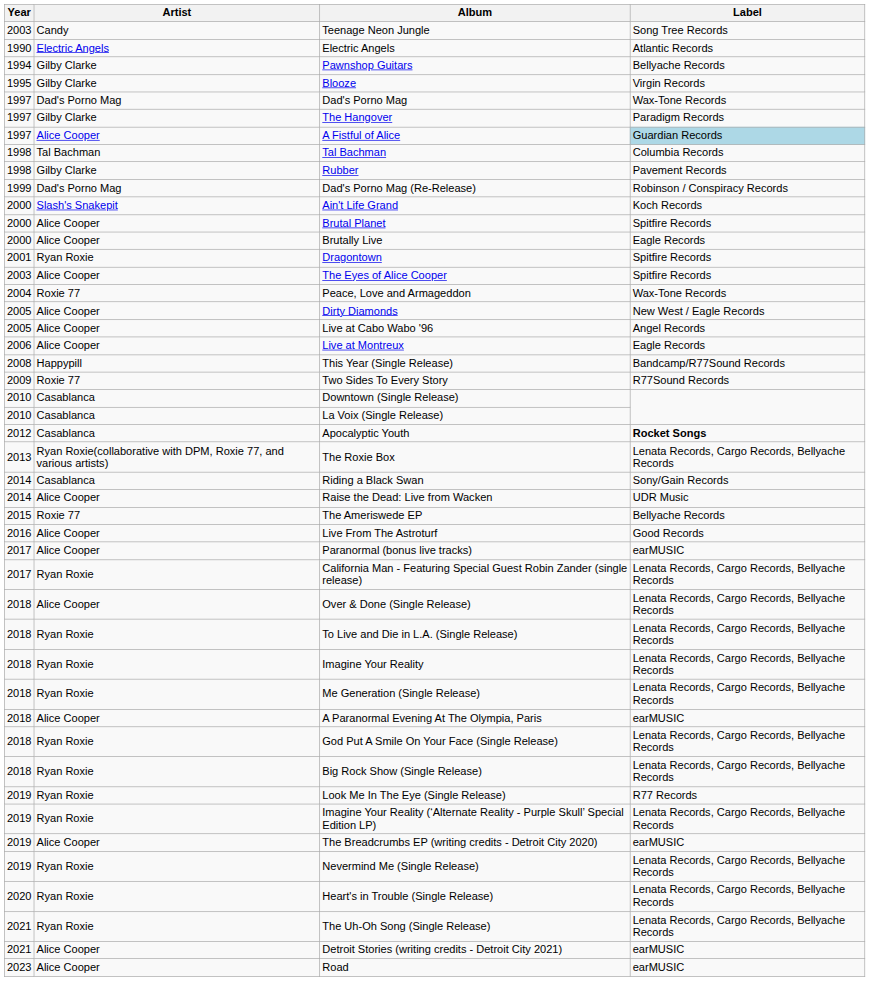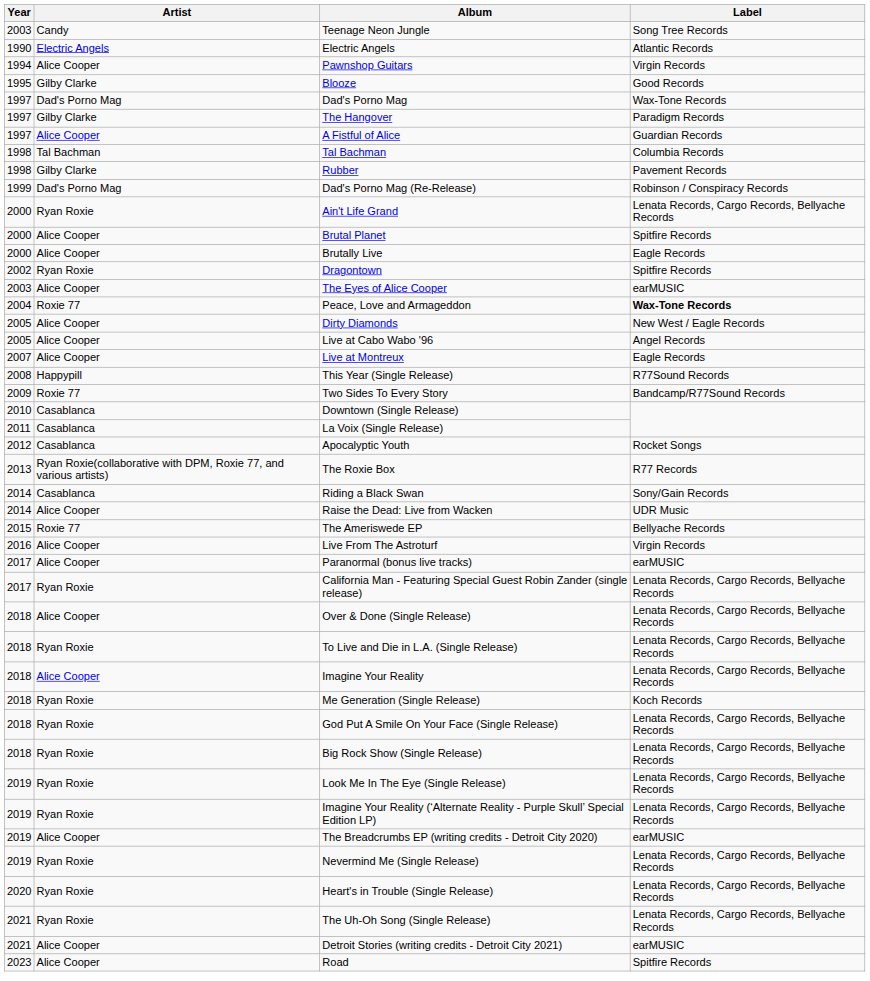 <table class="wikitable">
 <tr>
 <th>Year</th>
 <th>Artist</th>
 <th>Album</th>
 <th>Label</th>
 </tr>
 <tr>
 <td>2003</td>
 <td>Candy</td>
 <td>Teenage Neon Jungle</td>
 <td>Song Tree Records</td>
 </tr>
 <tr>
 <td>1990</td>
 <td><a href='#'>Electric Angels</a></td>
 <td>Electric Angels</td>
 <td>Atlantic Records</td>
 </tr>
 <tr>
 <td>1994</td>
-<td>Gilby Clarke</td>
+<td>Alice Cooper</td>
 <td><a href='#'>Pawnshop Guitars</a></td>
-<td>Bellyache Records</td>
+<td>Virgin Records</td>
 </tr>
 <tr>
 <td>1995</td>
 <td>Gilby Clarke</td>
 <td><a href='#'>Blooze</a></td>
-<td>Virgin Records</td>
+<td>Good Records</td>
 </tr>
 <tr>
 <td>1997</td>
 <td>Dad's Porno Mag</td>
 <td>Dad's Porno Mag</td>
 <td>Wax-Tone Records</td>
 </tr>
 <tr>
 <td>1997</td>
 <td>Gilby Clarke</td>
 <td><a href='#'>The Hangover</a></td>
 <td>Paradigm Records</td>
 </tr>
 <tr>
 <td>1997</td>
 <td><a href='#'>Alice Cooper</a></td>
 <td><a href='#'>A Fistful of Alice</a></td>
-<td style="background: lightblue;">Guardian Records</td>
+<td>Guardian Records</td>
 </tr>
 <tr>
 <td>1998</td>
 <td>Tal Bachman</td>
 <td><a href='#'>Tal Bachman</a></td>
 <td>Columbia Records</td>
 </tr>
 <tr>
 <td>1998</td>
 <td>Gilby Clarke</td>
 <td><a href='#'>Rubber</a></td>
 <td>Pavement Records</td>
 </tr>
 <tr>
 <td>1999</td>
 <td>Dad's Porno Mag</td>
 <td>Dad's Porno Mag (Re-Release)</td>
 <td>Robinson / Conspiracy Records</td>
 </tr>
 <tr>
 <td>2000</td>
-<td><a href='#'>Slash's Snakepit</a></td>
+<td>Ryan Roxie</td>
 <td><a href='#'>Ain't Life Grand</a></td>
-<td>Koch Records</td>
+<td>Lenata Records, Cargo Records, Bellyache Records</td>
 </tr>
 <tr>
 <td>2000</td>
 <td>Alice Cooper</td>
 <td><a href='#'>Brutal Planet</a></td>
 <td>Spitfire Records</td>
 </tr>
 <tr>
 <td>2000</td>
 <td>Alice Cooper</td>
 <td>Brutally Live</td>
 <td>Eagle Records</td>
 </tr>
 <tr>
-<td>2001</td>
+<td>2002</td>
 <td>Ryan Roxie</td>
 <td><a href='#'>Dragontown</a></td>
 <td>Spitfire Records</td>
 </tr>
 <tr>
 <td>2003</td>
 <td>Alice Cooper</td>
 <td><a href='#'>The Eyes of Alice Cooper</a></td>
-<td>Spitfire Records</td>
+<td>earMUSIC</td>
 </tr>
 <tr>
 <td>2004</td>
 <td>Roxie 77</td>
 <td>Peace, Love and Armageddon</td>
-<td>Wax-Tone Records</td>
+<td><strong>Wax-Tone Records</strong></td>
 </tr>
 <tr>
 <td>2005</td>
 <td>Alice Cooper</td>
 <td><a href='#'>Dirty Diamonds</a></td>
 <td>New West / Eagle Records</td>
 </tr>
 <tr>
 <td>2005</td>
 <td>Alice Cooper</td>
 <td>Live at Cabo Wabo '96</td>
 <td>Angel Records</td>
 </tr>
 <tr>
-<td>2006</td>
+<td>2007</td>
 <td>Alice Cooper</td>
 <td><a href='#'>Live at Montreux</a></td>
 <td>Eagle Records</td>
 </tr>
 <tr>
 <td>2008</td>
 <td>Happypill</td>
 <td>This Year (Single Release)</td>
-<td>Bandcamp/R77Sound Records</td>
+<td>R77Sound Records</td>
 </tr>
 <tr>
 <td>2009</td>
 <td>Roxie 77</td>
 <td>Two Sides To Every Story</td>
-<td>R77Sound Records</td>
+<td>Bandcamp/R77Sound Records</td>
 </tr>
 <tr>
 <td>2010</td>
 <td>Casablanca</td>
 <td>Downtown (Single Release)</td>
 </tr>
 <tr>
-<td>2010</td>
+<td>2011</td>
 <td>Casablanca</td>
 <td>La Voix (Single Release)</td>
 </tr>
 <tr>
 <td>2012</td>
 <td>Casablanca</td>
 <td>Apocalyptic Youth</td>
-<td><strong>Rocket Songs</strong></td>
+<td>Rocket Songs</td>
 </tr>
 <tr>
 <td>2013</td>
 <td>Ryan Roxie(collaborative with DPM, Roxie 77, and various artists)</td>
 <td>The Roxie Box</td>
-<td>Lenata Records, Cargo Records, Bellyache Records</td>
+<td>R77 Records</td>
 </tr>
 <tr>
 <td>2014</td>
 <td>Casablanca</td>
 <td>Riding a Black Swan</td>
 <td>Sony/Gain Records</td>
 </tr>
 <tr>
 <td>2014</td>
 <td>Alice Cooper</td>
 <td>Raise the Dead: Live from Wacken</td>
 <td>UDR Music</td>
 </tr>
 <tr>
 <td>2015</td>
 <td>Roxie 77</td>
 <td>The Ameriswede EP</td>
 <td>Bellyache Records</td>
 </tr>
 <tr>
 <td>2016</td>
 <td>Alice Cooper</td>
 <td>Live From The Astroturf</td>
-<td>Good Records</td>
+<td>Virgin Records</td>
 </tr>
 <tr>
 <td>2017</td>
 <td>Alice Cooper</td>
 <td>Paranormal (bonus live tracks)</td>
 <td>earMUSIC</td>
 </tr>
 <tr>
 <td>2017</td>
 <td>Ryan Roxie</td>
 <td>California Man - Featuring Special Guest Robin Zander (single release)</td>
 <td>Lenata Records, Cargo Records, Bellyache Records</td>
 </tr>
 <tr>
 <td>2018</td>
 <td>Alice Cooper</td>
 <td>Over & Done (Single Release)</td>
 <td>Lenata Records, Cargo Records, Bellyache Records</td>
 </tr>
 <tr>
 <td>2018</td>
 <td>Ryan Roxie</td>
 <td>To Live and Die in L.A. (Single Release)</td>
 <td>Lenata Records, Cargo Records, Bellyache Records</td>
 </tr>
 <tr>
 <td>2018</td>
-<td>Ryan Roxie</td>
+<td><a href='#'>Alice Cooper</a></td>
 <td>Imagine Your Reality</td>
 <td>Lenata Records, Cargo Records, Bellyache Records</td>
 </tr>
 <tr>
 <td>2018</td>
 <td>Ryan Roxie</td>
 <td>Me Generation (Single Release)</td>
-<td>Lenata Records, Cargo Records, Bellyache Records</td>
-</tr>
-<tr>
-<td>2018</td>
-<td>Alice Cooper</td>
-<td>A Paranormal Evening At The Olympia, Paris</td>
-<td>earMUSIC</td>
+<td>Koch Records</td>
 </tr>
 <tr>
 <td>2018</td>
 <td>Ryan Roxie</td>
 <td>God Put A Smile On Your Face (Single Release)</td>
 <td>Lenata Records, Cargo Records, Bellyache Records</td>
 </tr>
 <tr>
 <td>2018</td>
 <td>Ryan Roxie</td>
 <td>Big Rock Show (Single Release)</td>
 <td>Lenata Records, Cargo Records, Bellyache Records</td>
 </tr>
 <tr>
 <td>2019</td>
 <td>Ryan Roxie</td>
 <td>Look Me In The Eye (Single Release)</td>
-<td>R77 Records</td>
+<td>Lenata Records, Cargo Records, Bellyache Records</td>
 </tr>
 <tr>
 <td>2019</td>
 <td>Ryan Roxie</td>
 <td>Imagine Your Reality (‘Alternate Reality - Purple Skull’ Special Edition LP)</td>
 <td>Lenata Records, Cargo Records, Bellyache Records</td>
 </tr>
 <tr>
 <td>2019</td>
 <td>Alice Cooper</td>
 <td>The Breadcrumbs EP (writing credits - Detroit City 2020)</td>
 <td>earMUSIC</td>
 </tr>
 <tr>
 <td>2019</td>
 <td>Ryan Roxie</td>
 <td>Nevermind Me (Single Release)</td>
 <td>Lenata Records, Cargo Records, Bellyache Records</td>
 </tr>
 <tr>
 <td>2020</td>
 <td>Ryan Roxie</td>
 <td>Heart's in Trouble (Single Release)</td>
 <td>Lenata Records, Cargo Records, Bellyache Records</td>
 </tr>
 <tr>
 <td>2021</td>
 <td>Ryan Roxie</td>
 <td>The Uh-Oh Song (Single Release)</td>
 <td>Lenata Records, Cargo Records, Bellyache Records</td>
 </tr>
 <tr>
 <td>2021</td>
 <td>Alice Cooper</td>
 <td>Detroit Stories (writing credits - Detroit City 2021)</td>
 <td>earMUSIC</td>
 </tr>
 <tr>
 <td>2023</td>
 <td>Alice Cooper</td>
 <td>Road</td>
-<td>earMUSIC</td>
+<td>Spitfire Records</td>
 </tr>
 </table>
